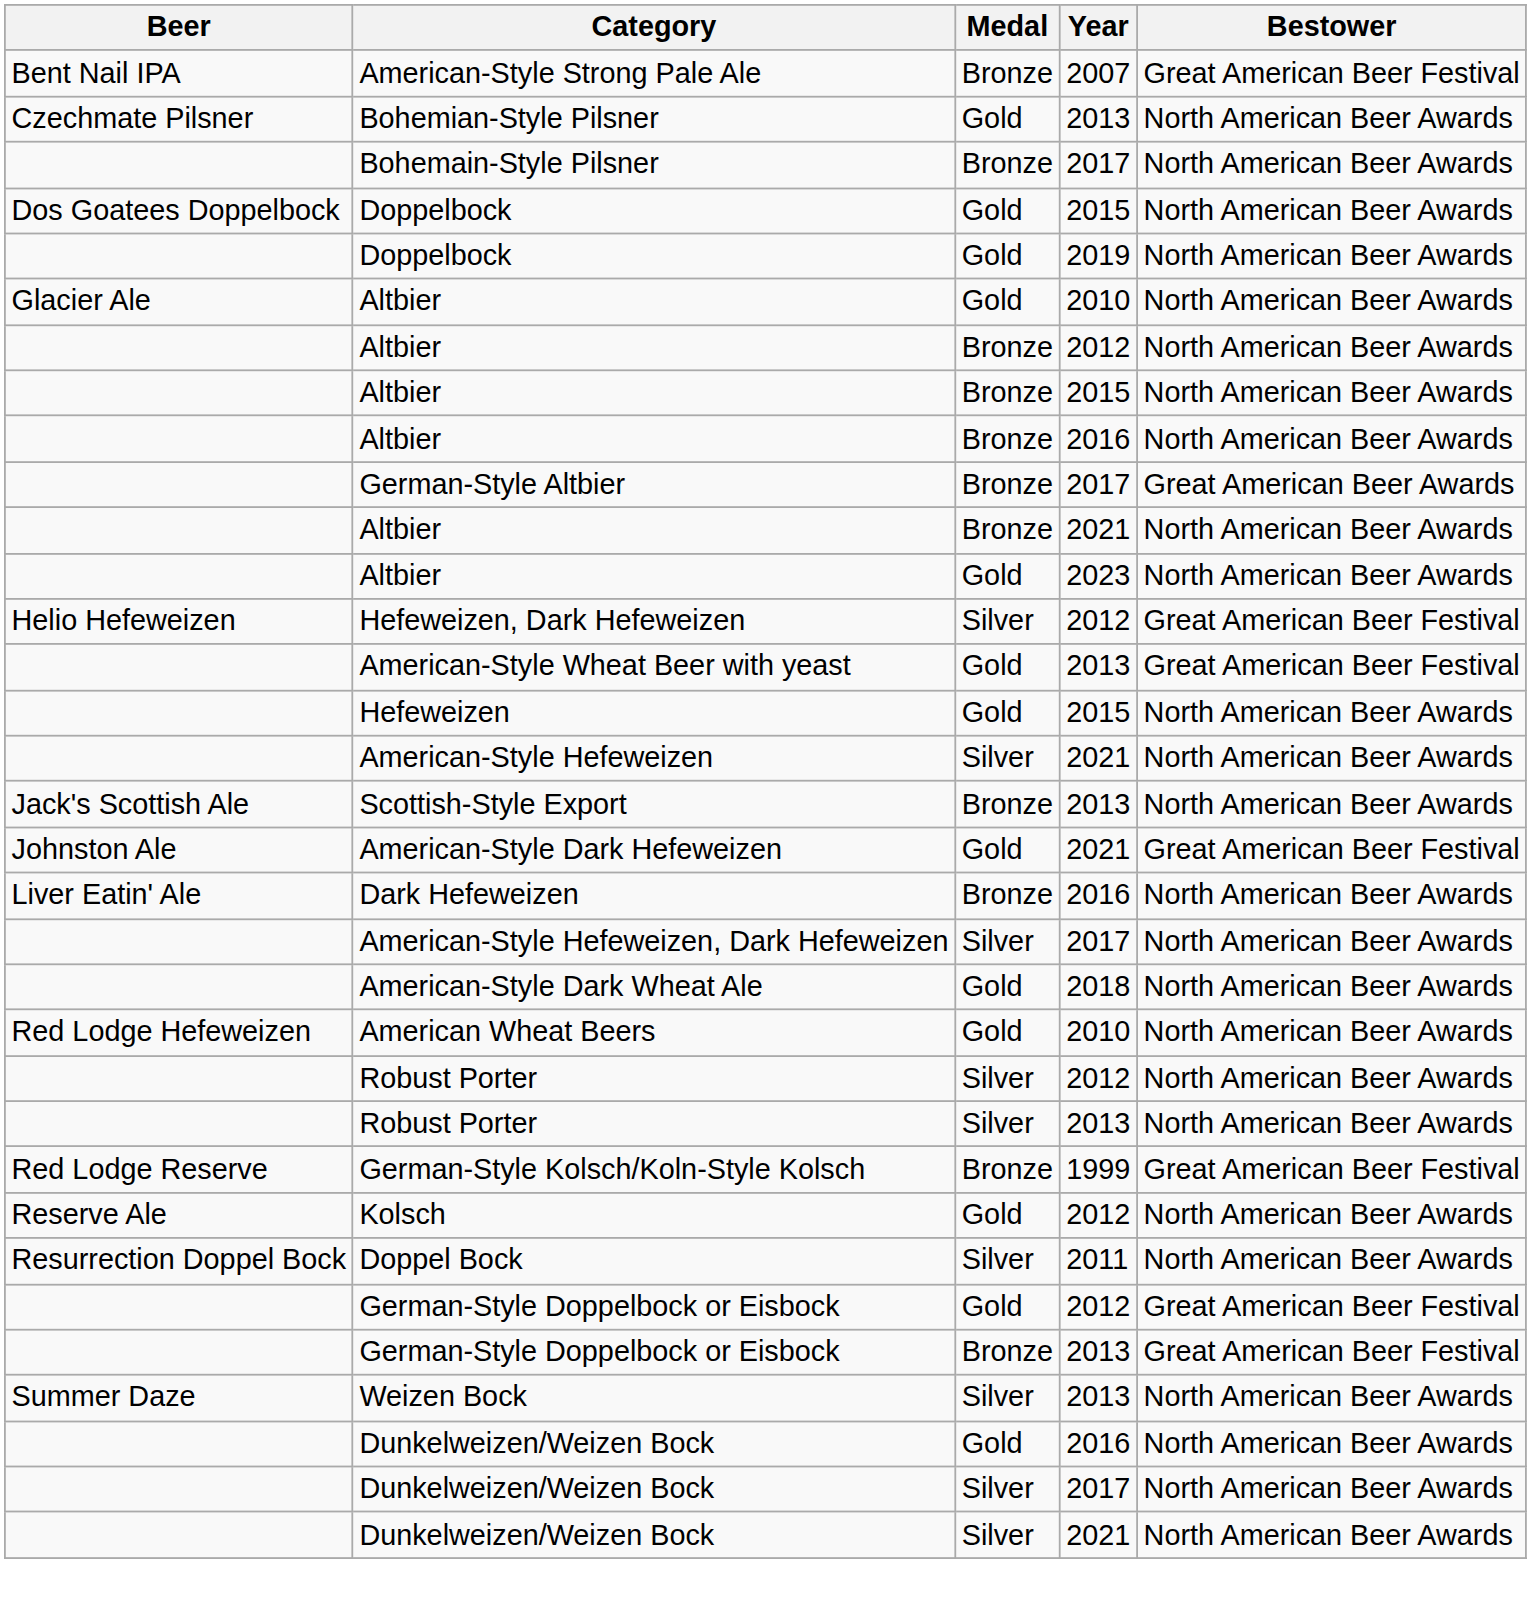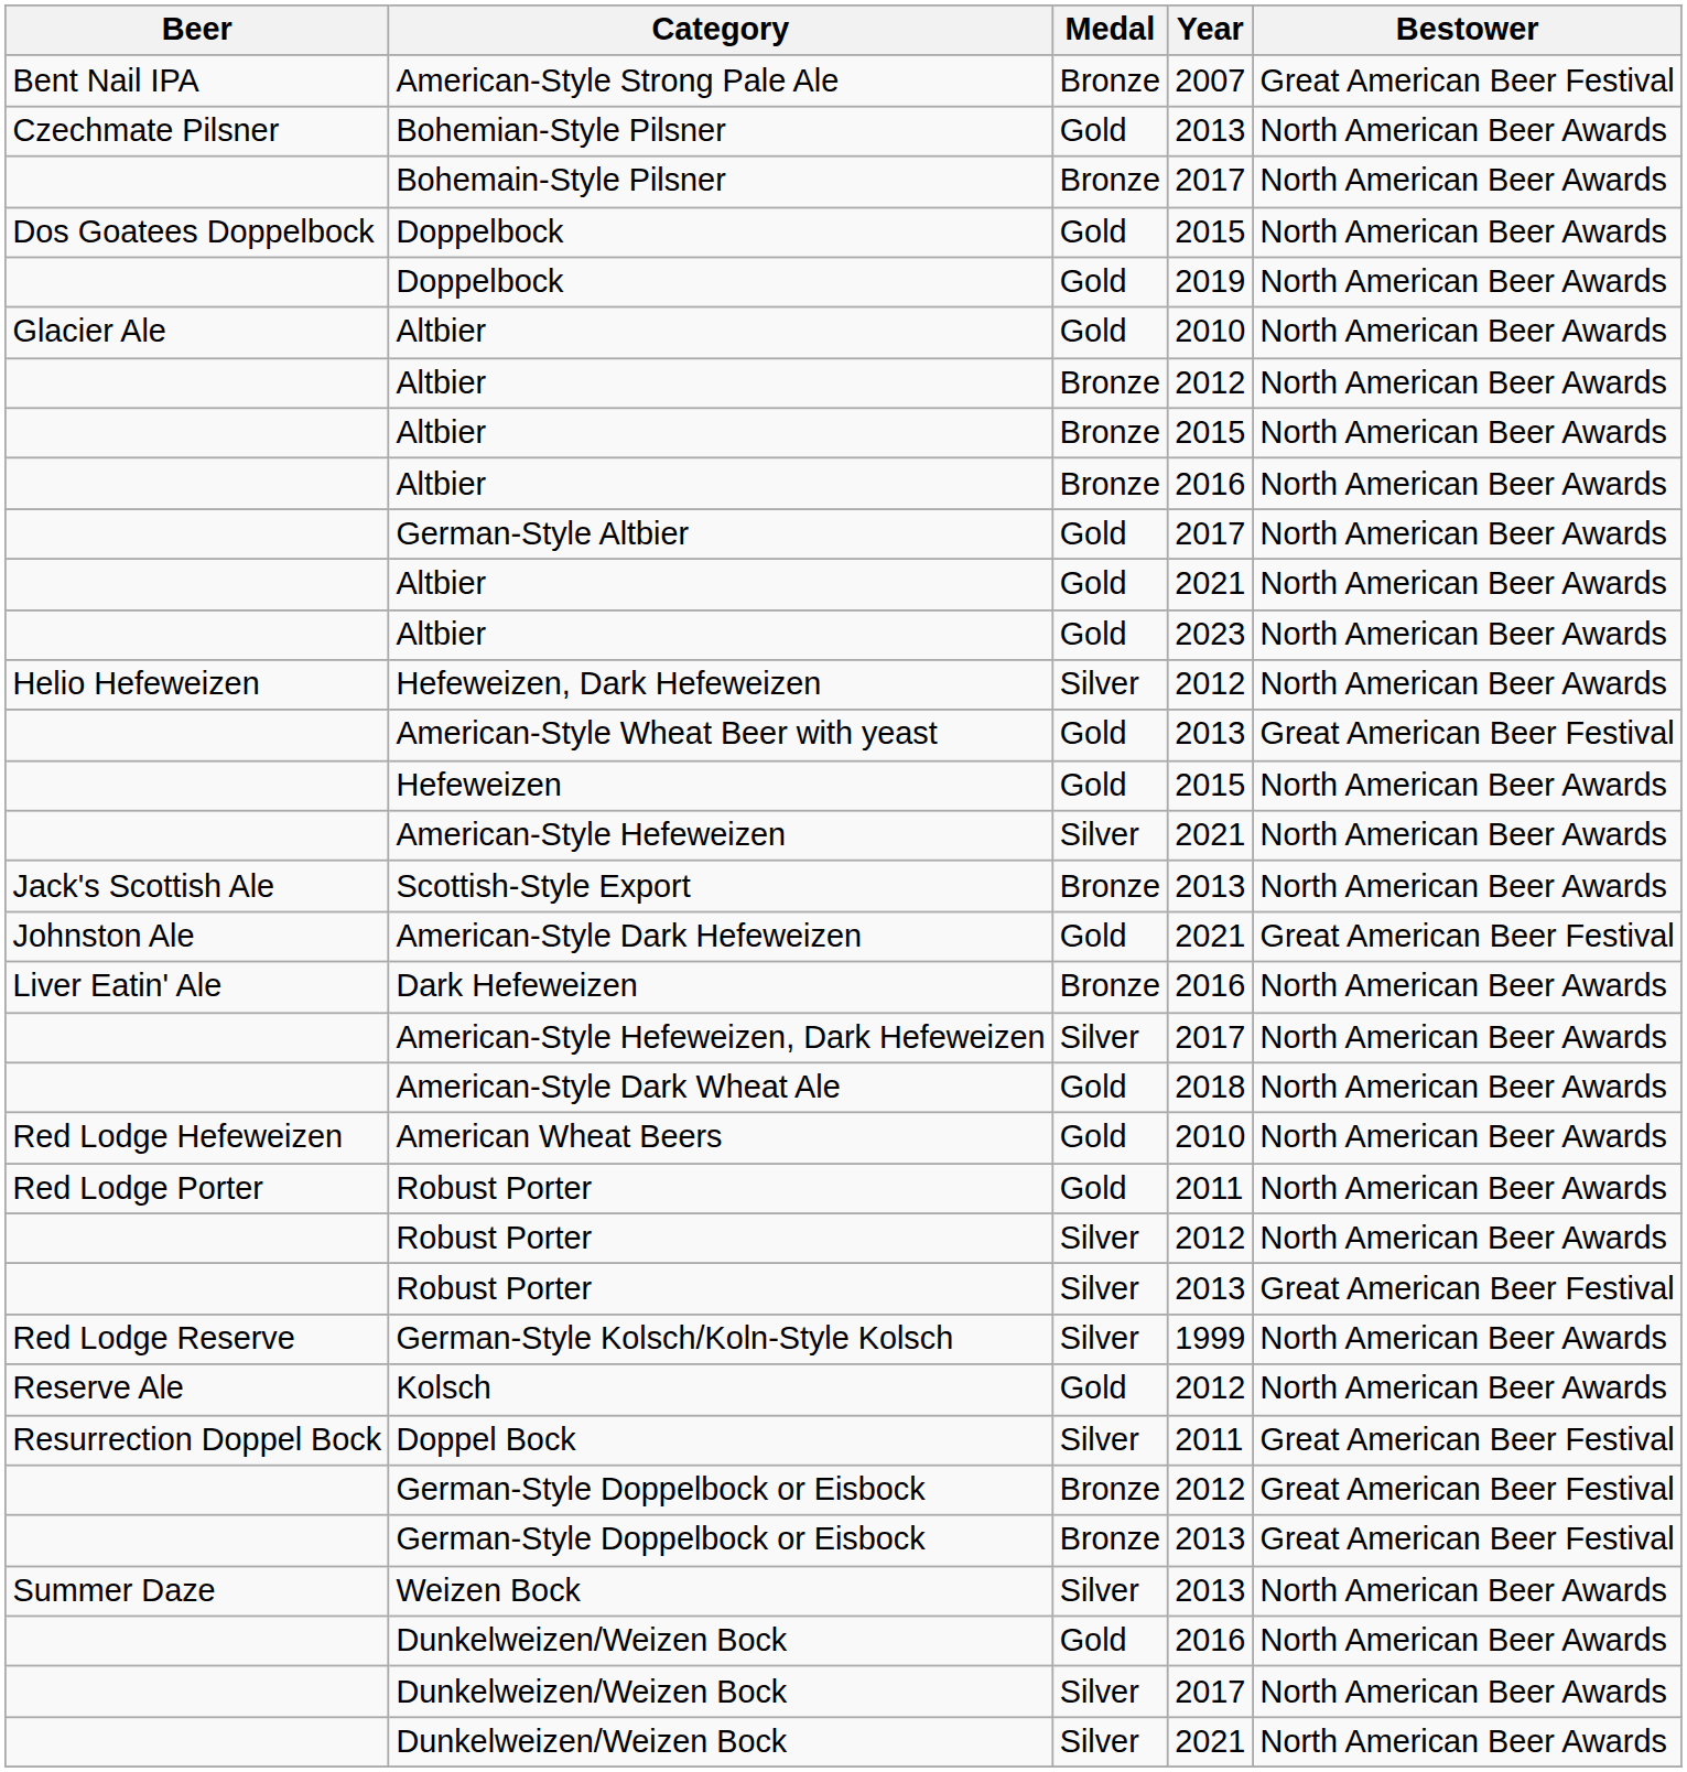 <table class="wikitable">
 <tr>
 <th>Beer</th>
 <th>Category</th>
 <th>Medal</th>
 <th>Year</th>
 <th>Bestower</th>
 </tr>
 <tr>
 <td>Bent Nail IPA</td>
 <td>American-Style Strong Pale Ale</td>
 <td>Bronze</td>
 <td>2007</td>
 <td>Great American Beer Festival</td>
 </tr>
 <tr>
 <td>Czechmate Pilsner</td>
 <td>Bohemian-Style Pilsner</td>
 <td>Gold</td>
 <td>2013</td>
 <td>North American Beer Awards</td>
 </tr>
 <tr>
 <td></td>
 <td>Bohemain-Style Pilsner</td>
 <td>Bronze</td>
 <td>2017</td>
 <td>North American Beer Awards</td>
 </tr>
 <tr>
 <td>Dos Goatees Doppelbock</td>
 <td>Doppelbock</td>
 <td>Gold</td>
 <td>2015</td>
 <td>North American Beer Awards</td>
 </tr>
 <tr>
 <td></td>
 <td>Doppelbock</td>
 <td>Gold</td>
 <td>2019</td>
 <td>North American Beer Awards</td>
 </tr>
 <tr>
 <td>Glacier Ale</td>
 <td>Altbier</td>
 <td>Gold</td>
 <td>2010</td>
 <td>North American Beer Awards</td>
 </tr>
 <tr>
 <td></td>
 <td>Altbier</td>
 <td>Bronze</td>
 <td>2012</td>
 <td>North American Beer Awards</td>
 </tr>
 <tr>
 <td></td>
 <td>Altbier</td>
 <td>Bronze</td>
 <td>2015</td>
 <td>North American Beer Awards</td>
 </tr>
 <tr>
 <td></td>
 <td>Altbier</td>
 <td>Bronze</td>
 <td>2016</td>
 <td>North American Beer Awards</td>
 </tr>
 <tr>
 <td></td>
 <td>German-Style Altbier</td>
-<td>Bronze</td>
+<td>Gold</td>
 <td>2017</td>
-<td>Great American Beer Awards</td>
+<td>North American Beer Awards</td>
 </tr>
 <tr>
 <td></td>
 <td>Altbier</td>
-<td>Bronze</td>
+<td>Gold</td>
 <td>2021</td>
 <td>North American Beer Awards</td>
 </tr>
 <tr>
 <td></td>
 <td>Altbier</td>
 <td>Gold</td>
 <td>2023</td>
 <td>North American Beer Awards</td>
 </tr>
 <tr>
 <td>Helio Hefeweizen</td>
 <td>Hefeweizen, Dark Hefeweizen</td>
 <td>Silver</td>
 <td>2012</td>
-<td>Great American Beer Festival</td>
+<td>North American Beer Awards</td>
 </tr>
 <tr>
 <td></td>
 <td>American-Style Wheat Beer with yeast</td>
 <td>Gold</td>
 <td>2013</td>
 <td>Great American Beer Festival</td>
 </tr>
 <tr>
 <td></td>
 <td>Hefeweizen</td>
 <td>Gold</td>
 <td>2015</td>
 <td>North American Beer Awards</td>
 </tr>
 <tr>
 <td></td>
 <td>American-Style Hefeweizen</td>
 <td>Silver</td>
 <td>2021</td>
 <td>North American Beer Awards</td>
 </tr>
 <tr>
 <td>Jack's Scottish Ale</td>
 <td>Scottish-Style Export</td>
 <td>Bronze</td>
 <td>2013</td>
 <td>North American Beer Awards</td>
 </tr>
 <tr>
 <td>Johnston Ale</td>
 <td>American-Style Dark Hefeweizen</td>
 <td>Gold</td>
 <td>2021</td>
 <td>Great American Beer Festival</td>
 </tr>
 <tr>
 <td>Liver Eatin' Ale</td>
 <td>Dark Hefeweizen</td>
 <td>Bronze</td>
 <td>2016</td>
 <td>North American Beer Awards</td>
 </tr>
 <tr>
 <td></td>
 <td>American-Style Hefeweizen, Dark Hefeweizen</td>
 <td>Silver</td>
 <td>2017</td>
 <td>North American Beer Awards</td>
 </tr>
 <tr>
 <td></td>
 <td>American-Style Dark Wheat Ale</td>
 <td>Gold</td>
 <td>2018</td>
 <td>North American Beer Awards</td>
 </tr>
 <tr>
 <td>Red Lodge Hefeweizen</td>
 <td>American Wheat Beers</td>
 <td>Gold</td>
 <td>2010</td>
 <td>North American Beer Awards</td>
 </tr>
 <tr>
+<td>Red Lodge Porter</td>
+<td>Robust Porter</td>
+<td>Gold</td>
+<td>2011</td>
+<td>North American Beer Awards</td>
+</tr>
+<tr>
 <td></td>
 <td>Robust Porter</td>
 <td>Silver</td>
 <td>2012</td>
 <td>North American Beer Awards</td>
 </tr>
 <tr>
 <td></td>
 <td>Robust Porter</td>
 <td>Silver</td>
 <td>2013</td>
-<td>North American Beer Awards</td>
+<td>Great American Beer Festival</td>
 </tr>
 <tr>
 <td>Red Lodge Reserve</td>
 <td>German-Style Kolsch/Koln-Style Kolsch</td>
-<td>Bronze</td>
+<td>Silver</td>
 <td>1999</td>
-<td>Great American Beer Festival</td>
+<td>North American Beer Awards</td>
 </tr>
 <tr>
 <td>Reserve Ale</td>
 <td>Kolsch</td>
 <td>Gold</td>
 <td>2012</td>
 <td>North American Beer Awards</td>
 </tr>
 <tr>
 <td>Resurrection Doppel Bock</td>
 <td>Doppel Bock</td>
 <td>Silver</td>
 <td>2011</td>
-<td>North American Beer Awards</td>
+<td>Great American Beer Festival</td>
 </tr>
 <tr>
 <td></td>
 <td>German-Style Doppelbock or Eisbock</td>
-<td>Gold</td>
+<td>Bronze</td>
 <td>2012</td>
 <td>Great American Beer Festival</td>
 </tr>
 <tr>
 <td></td>
 <td>German-Style Doppelbock or Eisbock</td>
 <td>Bronze</td>
 <td>2013</td>
 <td>Great American Beer Festival</td>
 </tr>
 <tr>
 <td>Summer Daze</td>
 <td>Weizen Bock</td>
 <td>Silver</td>
 <td>2013</td>
 <td>North American Beer Awards</td>
 </tr>
 <tr>
 <td></td>
 <td>Dunkelweizen/Weizen Bock</td>
 <td>Gold</td>
 <td>2016</td>
 <td>North American Beer Awards</td>
 </tr>
 <tr>
 <td></td>
 <td>Dunkelweizen/Weizen Bock</td>
 <td>Silver</td>
 <td>2017</td>
 <td>North American Beer Awards</td>
 </tr>
 <tr>
 <td></td>
 <td>Dunkelweizen/Weizen Bock</td>
 <td>Silver</td>
 <td>2021</td>
 <td>North American Beer Awards</td>
 </tr>
 <tr>
 </tr>
 </table>
